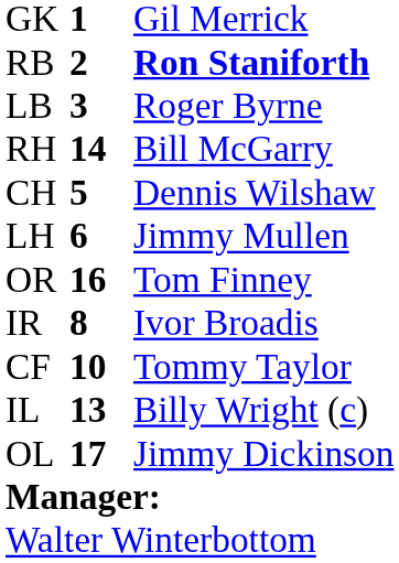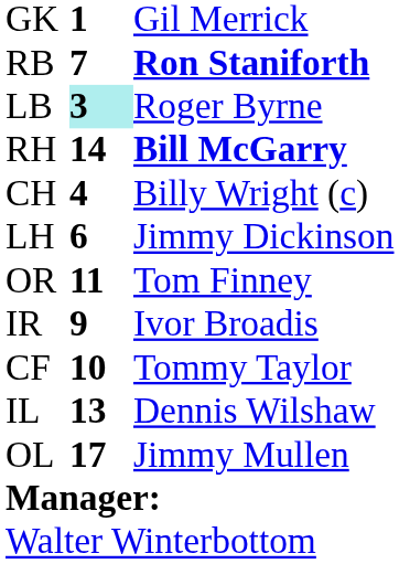 <table style="font-size:90%; margin:0.2em auto;" cellspacing="0" cellpadding="0">
 <tr>
 <th width="25"></th>
 <th width="25"></th>
 <td></td>
 </tr>
 <tr>
 <td>GK</td>
 <td><strong>1</strong></td>
 <td><a href='#'>Gil Merrick</a></td>
 </tr>
 <tr>
 <td>RB</td>
-<td><strong>2</strong></td>
+<td><strong>7</strong></td>
 <td><strong><a href='#'>Ron Staniforth</a></strong></td>
 </tr>
 <tr>
 <td>LB</td>
-<td><strong>3</strong></td>
+<td style="background: paleturquoise;"><strong>3</strong></td>
 <td><a href='#'>Roger Byrne</a></td>
 </tr>
 <tr>
 <td>RH</td>
 <td><strong>14</strong></td>
-<td><a href='#'>Bill McGarry</a></td>
+<td><strong><a href='#'>Bill McGarry</a></strong></td>
 </tr>
 <tr>
 <td>CH</td>
-<td><strong>5</strong></td>
-<td><a href='#'>Dennis Wilshaw</a></td>
+<td><strong>4</strong></td>
+<td><a href='#'>Billy Wright</a>  (<a href='#'>c</a>)</td>
 </tr>
 <tr>
 <td>LH</td>
 <td><strong>6</strong></td>
-<td><a href='#'>Jimmy Mullen</a></td>
+<td><a href='#'>Jimmy Dickinson</a></td>
 </tr>
 <tr>
 <td>OR</td>
-<td><strong>16</strong></td>
+<td><strong>11</strong></td>
 <td><a href='#'>Tom Finney</a></td>
 </tr>
 <tr>
 <td>IR</td>
-<td><strong>8</strong></td>
+<td><strong>9</strong></td>
 <td><a href='#'>Ivor Broadis</a></td>
 </tr>
 <tr>
 <td>CF</td>
 <td><strong>10</strong></td>
 <td><a href='#'>Tommy Taylor</a></td>
 </tr>
 <tr>
 <td>IL</td>
 <td><strong>13</strong></td>
-<td><a href='#'>Billy Wright</a>  (<a href='#'>c</a>)</td>
+<td><a href='#'>Dennis Wilshaw</a></td>
 </tr>
 <tr>
 <td>OL</td>
 <td><strong>17</strong></td>
-<td><a href='#'>Jimmy Dickinson</a></td>
+<td><a href='#'>Jimmy Mullen</a></td>
 </tr>
 <tr>
 <td colspan=3><strong>Manager:</strong></td>
 </tr>
 <tr>
 <td colspan="4"> <a href='#'>Walter Winterbottom</a></td>
 </tr>
 </table>
